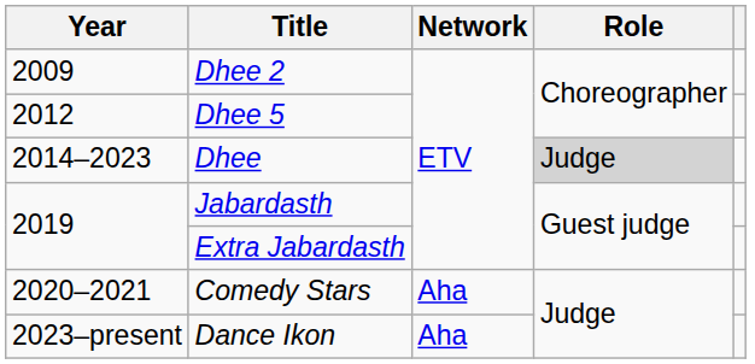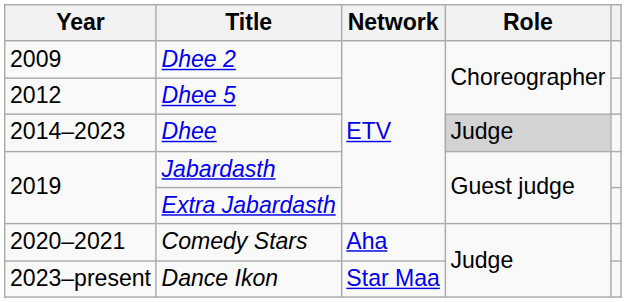 <table class="wikitable sortable">
 <tr>
 <th>Year</th>
 <th>Title</th>
 <th>Network</th>
 <th>Role</th>
 <th class="unsortable"></th>
 </tr>
 <tr>
 <td>2009</td>
 <td><em><a href='#'>Dhee 2</a></em></td>
 <td rowspan="5"><a href='#'>ETV</a></td>
 <td rowspan="2">Choreographer</td>
 <td></td>
 </tr>
 <tr>
 <td>2012</td>
 <td><a href='#'><em>Dhee 5</em></a></td>
 <td></td>
 </tr>
 <tr>
 <td>2014–2023</td>
 <td><a href='#'><em>Dhee</em></a></td>
 <td style="background: lightgrey;">Judge</td>
 <td></td>
 </tr>
 <tr>
 <td rowspan="2">2019</td>
 <td><a href='#'><em>Jabardasth</em></a></td>
 <td rowspan="2">Guest judge</td>
 <td></td>
 </tr>
 <tr>
 <td><em><a href='#'>Extra Jabardasth</a></em></td>
 <td></td>
 </tr>
 <tr>
 <td>2020–2021</td>
 <td><em>Comedy Stars</em></td>
 <td><a href='#'>Aha</a></td>
 <td rowspan="2">Judge</td>
 <td></td>
 </tr>
 <tr>
 <td>2023–present</td>
 <td><em>Dance Ikon</em></td>
-<td><a href='#'>Aha</a></td>
+<td><a href='#'>Star Maa</a></td>
 <td></td>
 </tr>
 </table>
